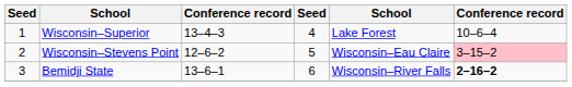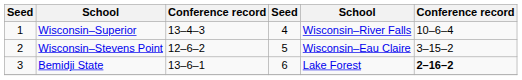 <table class="wikitable">
 <tr>
 <th>Seed</th>
 <th>School</th>
 <th>Conference record</th>
 <th>Seed</th>
 <th>School</th>
 <th>Conference record</th>
 </tr>
 <tr>
 <td align=center>1</td>
 <td><a href='#'>Wisconsin–Superior</a></td>
 <td>13–4–3</td>
 <td align=center>4</td>
-<td><a href='#'>Lake Forest</a></td>
+<td><a href='#'>Wisconsin–River Falls</a></td>
 <td>10–6–4</td>
 </tr>
 <tr>
 <td align=center>2</td>
 <td><a href='#'>Wisconsin–Stevens Point</a></td>
 <td>12–6–2</td>
 <td align=center>5</td>
 <td><a href='#'>Wisconsin–Eau Claire</a></td>
-<td style="background: pink;">3–15–2</td>
+<td>3–15–2</td>
 </tr>
 <tr>
 <td align=center>3</td>
 <td><a href='#'>Bemidji State</a></td>
 <td>13–6–1</td>
 <td align=center>6</td>
-<td><a href='#'>Wisconsin–River Falls</a></td>
+<td><a href='#'>Lake Forest</a></td>
 <td><strong>2–16–2</strong></td>
 </tr>
 <tr>
 </tr>
 </table>
